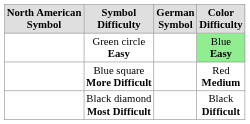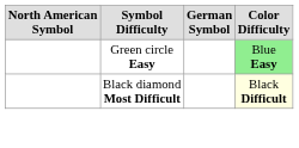 <table rules="all" style="border: 1px solid #999;" cellspacing="0" cellpadding="3">
 <tr style="background:#dfdfdf;">
 <th>North American<br>Symbol</th>
 <th>Symbol<br>Difficulty</th>
 <th>German<br>Symbol</th>
 <th>Color<br>Difficulty</th>
 </tr>
 <tr>
 <td></td>
 <td style="text-align:center;">Green circle<br> <strong>Easy</strong></td>
 <td></td>
 <td style="background: lightgreen; text-align:center;">Blue<br> <strong>Easy</strong></td>
 </tr>
 <tr>
 <td></td>
-<td style="text-align:center;">Blue square<br> <strong>More Difficult</strong></td>
-<td></td>
-<td style="text-align:center;">Red<br> <strong>Medium</strong></td>
-</tr>
-<tr>
-<td></td>
 <td style="text-align:center;">Black diamond<br> <strong>Most Difficult</strong></td>
 <td></td>
-<td style="text-align:center;">Black<br> <strong>Difficult</strong></td>
+<td style="background: lightyellow; text-align:center;">Black<br> <strong>Difficult</strong></td>
 </tr>
 </table>
